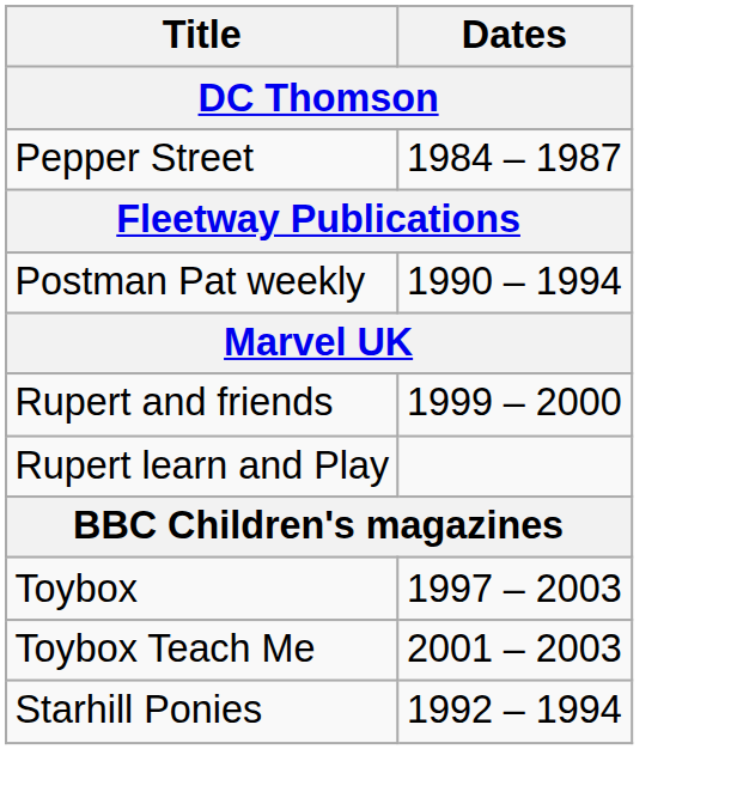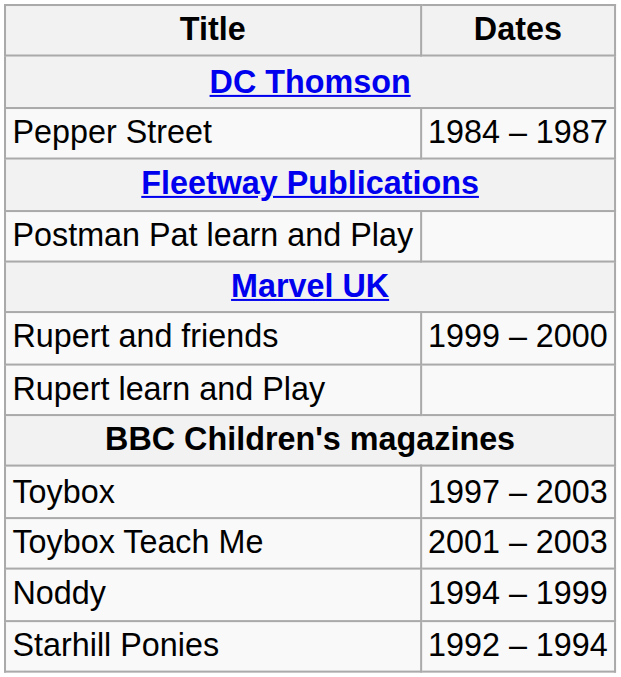 <table class="wikitable">
 <tr>
 <th>Title</th>
 <th>Dates</th>
 </tr>
 <tr>
 <th colspan=2><a href='#'>DC Thomson</a></th>
 </tr>
 <tr>
 <td>Pepper Street</td>
 <td>1984 – 1987</td>
 </tr>
 <tr>
 <th colspan=2><a href='#'>Fleetway Publications</a></th>
 </tr>
 <tr>
-<td>Postman Pat weekly</td>
-<td>1990 – 1994</td>
+<td>Postman Pat learn and Play</td>
+<td></td>
 </tr>
 <tr>
 <th colspan=2><a href='#'>Marvel UK</a></th>
 </tr>
 <tr>
 <td>Rupert and friends</td>
 <td>1999 – 2000</td>
 </tr>
 <tr>
 <td>Rupert learn and Play</td>
 <td></td>
 </tr>
 <tr>
 <th colspan=2>BBC Children's magazines</th>
 </tr>
 <tr>
 <td>Toybox</td>
 <td>1997 – 2003</td>
 </tr>
 <tr>
 <td>Toybox Teach Me</td>
 <td>2001 – 2003</td>
 </tr>
 <tr>
+<td>Noddy</td>
+<td>1994 – 1999</td>
+</tr>
+<tr>
 <td>Starhill Ponies</td>
 <td>1992 – 1994</td>
 </tr>
 </table>
